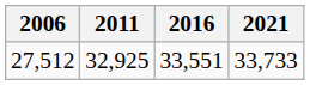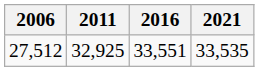 <table class="wikitable mw-collapsible">
 <tr>
 <th>2006</th>
 <th>2011</th>
 <th>2016</th>
 <th>2021</th>
 </tr>
 <tr>
 <td>27,512</td>
 <td>32,925</td>
 <td>33,551</td>
-<td>33,733</td>
+<td>33,535</td>
 </tr>
 </table>
